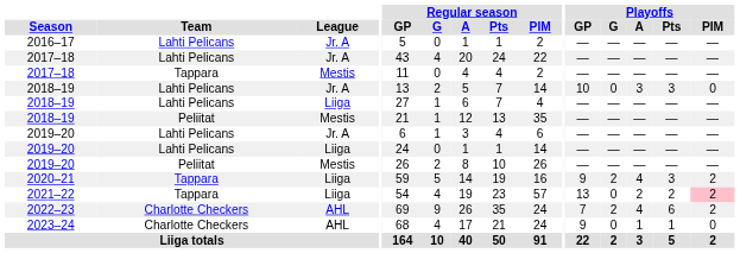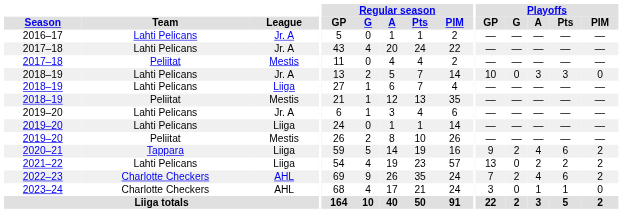 <table border="0" cellpadding="1" cellspacing="0" style="text-align:center; width:60em;">
 <tr bgcolor="#e0e0e0">
 <th colspan="3" bgcolor="#ffffff"></th>
 <th rowspan="99" bgcolor="#ffffff"></th>
 <th colspan="5"><a href='#'>Regular season</a></th>
 <th rowspan="99" bgcolor="#ffffff"></th>
 <th colspan="5"><a href='#'>Playoffs</a></th>
 </tr>
 <tr bgcolor="#e0e0e0">
 <th><a href='#'>Season</a></th>
 <th>Team</th>
 <th>League</th>
 <th>GP</th>
 <th><a href='#'>G</a></th>
 <th><a href='#'>A</a></th>
 <th><a href='#'>Pts</a></th>
 <th><a href='#'>PIM</a></th>
 <th>GP</th>
 <th>G</th>
 <th>A</th>
 <th>Pts</th>
 <th>PIM</th>
 </tr>
 <tr>
 <td>2016–17</td>
 <td><a href='#'>Lahti Pelicans</a></td>
 <td><a href='#'>Jr. A</a></td>
 <td>5</td>
 <td>0</td>
 <td>1</td>
 <td>1</td>
 <td>2</td>
 <td>—</td>
 <td>—</td>
 <td>—</td>
 <td>—</td>
 <td>—</td>
 </tr>
 <tr bgcolor="#f0f0f0">
 <td>2017–18</td>
 <td>Lahti Pelicans</td>
 <td>Jr. A</td>
 <td>43</td>
 <td>4</td>
 <td>20</td>
 <td>24</td>
 <td>22</td>
 <td>—</td>
 <td>—</td>
 <td>—</td>
 <td>—</td>
 <td>—</td>
 </tr>
 <tr>
 <td><a href='#'>2017–18</a></td>
-<td>Tappara</td>
+<td><a href='#'>Peliitat</a></td>
 <td><a href='#'>Mestis</a></td>
 <td>11</td>
 <td>0</td>
 <td>4</td>
 <td>4</td>
 <td>2</td>
 <td>—</td>
 <td>—</td>
 <td>—</td>
 <td>—</td>
 <td>—</td>
 </tr>
 <tr bgcolor="#f0f0f0">
 <td>2018–19</td>
 <td>Lahti Pelicans</td>
 <td>Jr. A</td>
 <td>13</td>
 <td>2</td>
 <td>5</td>
 <td>7</td>
 <td>14</td>
 <td>10</td>
 <td>0</td>
 <td>3</td>
 <td>3</td>
 <td>0</td>
 </tr>
 <tr>
 <td><a href='#'>2018–19</a></td>
 <td>Lahti Pelicans</td>
 <td><a href='#'>Liiga</a></td>
 <td>27</td>
 <td>1</td>
 <td>6</td>
 <td>7</td>
 <td>4</td>
 <td>—</td>
 <td>—</td>
 <td>—</td>
 <td>—</td>
 <td>—</td>
 </tr>
 <tr bgcolor="#f0f0f0">
 <td><a href='#'>2018–19</a></td>
 <td>Peliitat</td>
 <td>Mestis</td>
 <td>21</td>
 <td>1</td>
 <td>12</td>
 <td>13</td>
 <td>35</td>
 <td>—</td>
 <td>—</td>
 <td>—</td>
 <td>—</td>
 <td>—</td>
 </tr>
 <tr>
 <td>2019–20</td>
 <td>Lahti Pelicans</td>
 <td>Jr. A</td>
 <td>6</td>
 <td>1</td>
 <td>3</td>
 <td>4</td>
 <td>6</td>
 <td>—</td>
 <td>—</td>
 <td>—</td>
 <td>—</td>
 <td>—</td>
 </tr>
 <tr bgcolor="#f0f0f0">
 <td><a href='#'>2019–20</a></td>
 <td>Lahti Pelicans</td>
 <td>Liiga</td>
 <td>24</td>
 <td>0</td>
 <td>1</td>
 <td>1</td>
 <td>14</td>
 <td>—</td>
 <td>—</td>
 <td>—</td>
 <td>—</td>
 <td>—</td>
 </tr>
 <tr>
 <td><a href='#'>2019–20</a></td>
 <td>Peliitat</td>
 <td>Mestis</td>
 <td>26</td>
 <td>2</td>
 <td>8</td>
 <td>10</td>
 <td>26</td>
 <td>—</td>
 <td>—</td>
 <td>—</td>
 <td>—</td>
 <td>—</td>
 </tr>
 <tr bgcolor="#f0f0f0">
 <td><a href='#'>2020–21</a></td>
 <td><a href='#'>Tappara</a></td>
 <td>Liiga</td>
 <td>59</td>
 <td>5</td>
 <td>14</td>
 <td>19</td>
 <td>16</td>
 <td>9</td>
 <td>2</td>
 <td>4</td>
-<td>3</td>
+<td>6</td>
 <td>2</td>
 </tr>
 <tr>
 <td><a href='#'>2021–22</a></td>
-<td>Tappara</td>
+<td>Lahti Pelicans</td>
 <td>Liiga</td>
 <td>54</td>
 <td>4</td>
 <td>19</td>
 <td>23</td>
 <td>57</td>
 <td>13</td>
 <td>0</td>
 <td>2</td>
 <td>2</td>
-<td style="background: pink;">2</td>
+<td>2</td>
 </tr>
 <tr bgcolor="#f0f0f0">
 <td><a href='#'>2022–23</a></td>
 <td><a href='#'>Charlotte Checkers</a></td>
 <td><a href='#'>AHL</a></td>
 <td>69</td>
 <td>9</td>
 <td>26</td>
 <td>35</td>
 <td>24</td>
 <td>7</td>
 <td>2</td>
 <td>4</td>
 <td>6</td>
 <td>2</td>
 </tr>
 <tr>
 <td><a href='#'>2023–24</a></td>
 <td>Charlotte Checkers</td>
 <td>AHL</td>
 <td>68</td>
 <td>4</td>
 <td>17</td>
 <td>21</td>
 <td>24</td>
-<td>9</td>
+<td>3</td>
 <td>0</td>
 <td>1</td>
 <td>1</td>
 <td>0</td>
 </tr>
 <tr bgcolor="#e0e0e0">
 <th colspan="3">Liiga totals</th>
 <th>164</th>
 <th>10</th>
 <th>40</th>
 <th>50</th>
 <th>91</th>
 <th>22</th>
 <th>2</th>
 <th>3</th>
 <th>5</th>
 <th>2</th>
 </tr>
 </table>
